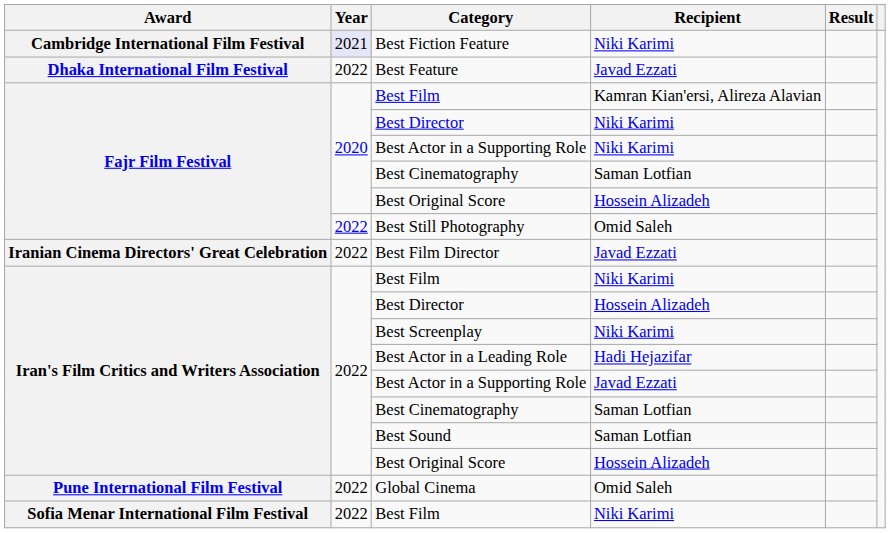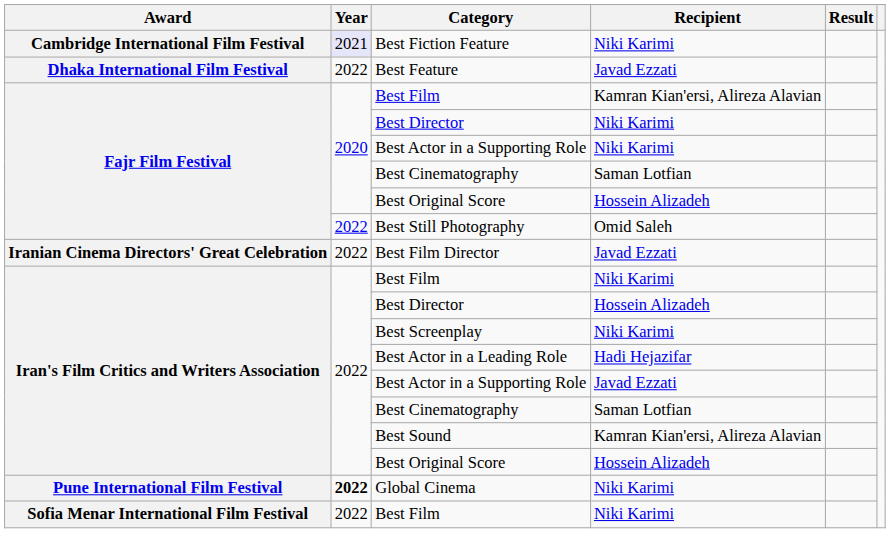 <table class="wikitable sortable plainrowheaders">
 <tr>
 <th scope="col">Award</th>
 <th scope="col">Year</th>
 <th scope="col">Category</th>
 <th scope="col">Recipient</th>
 <th scope="col">Result</th>
 <th scope="col" class="unsortable"></th>
 </tr>
 <tr>
 <th scope="row">Cambridge International Film Festival</th>
 <td style="background: lavender;">2021</td>
 <td>Best Fiction Feature</td>
 <td><a href='#'>Niki Karimi</a></td>
 <td></td>
 </tr>
 <tr>
 <th scope="row"><a href='#'>Dhaka International Film Festival</a></th>
 <td>2022</td>
 <td>Best Feature</td>
 <td><a href='#'>Javad Ezzati</a></td>
 <td></td>
 </tr>
 <tr>
 <th rowspan="6" scope="row"><a href='#'>Fajr Film Festival</a></th>
 <td rowspan="5"><a href='#'>2020</a></td>
 <td><a href='#'>Best Film</a></td>
 <td>Kamran Kian'ersi, Alireza Alavian</td>
 <td></td>
 </tr>
 <tr>
 <td><a href='#'>Best Director</a></td>
 <td><a href='#'>Niki Karimi</a></td>
 <td></td>
 </tr>
 <tr>
 <td>Best Actor in a Supporting Role</td>
 <td><a href='#'>Niki Karimi</a></td>
 <td></td>
 </tr>
 <tr>
 <td>Best Cinematography</td>
 <td>Saman Lotfian</td>
 <td></td>
 </tr>
 <tr>
 <td>Best Original Score</td>
 <td><a href='#'>Hossein Alizadeh</a></td>
 <td></td>
 </tr>
 <tr>
 <td><a href='#'>2022</a></td>
 <td>Best Still Photography</td>
 <td>Omid Saleh</td>
 <td></td>
 </tr>
 <tr>
 <th scope="row">Iranian Cinema Directors' Great Celebration</th>
 <td>2022</td>
 <td>Best Film Director</td>
 <td><a href='#'>Javad Ezzati</a></td>
 <td></td>
 </tr>
 <tr>
 <th rowspan="8" scope="row">Iran's Film Critics and Writers Association</th>
 <td rowspan="8">2022</td>
 <td>Best Film</td>
 <td><a href='#'>Niki Karimi</a></td>
 <td></td>
 </tr>
 <tr>
 <td>Best Director</td>
 <td><a href='#'>Hossein Alizadeh</a></td>
 <td></td>
 </tr>
 <tr>
 <td>Best Screenplay</td>
 <td><a href='#'>Niki Karimi</a></td>
 <td></td>
 </tr>
 <tr>
 <td>Best Actor in a Leading Role</td>
 <td><a href='#'>Hadi Hejazifar</a></td>
 <td></td>
 </tr>
 <tr>
 <td>Best Actor in a Supporting Role</td>
 <td><a href='#'>Javad Ezzati</a></td>
 <td></td>
 </tr>
 <tr>
 <td>Best Cinematography</td>
 <td>Saman Lotfian</td>
 <td></td>
 </tr>
 <tr>
 <td>Best Sound</td>
-<td>Saman Lotfian</td>
+<td>Kamran Kian'ersi, Alireza Alavian</td>
 <td></td>
 </tr>
 <tr>
 <td>Best Original Score</td>
 <td><a href='#'>Hossein Alizadeh</a></td>
 <td></td>
 </tr>
 <tr>
 <th scope="row"><a href='#'>Pune International Film Festival</a></th>
-<td>2022</td>
+<td><strong>2022</strong></td>
 <td>Global Cinema</td>
-<td>Omid Saleh</td>
+<td><a href='#'>Niki Karimi</a></td>
 <td></td>
 </tr>
 <tr>
 <th scope="row">Sofia Menar International Film Festival</th>
 <td>2022</td>
 <td>Best Film</td>
 <td><a href='#'>Niki Karimi</a></td>
 <td></td>
 </tr>
 </table>
